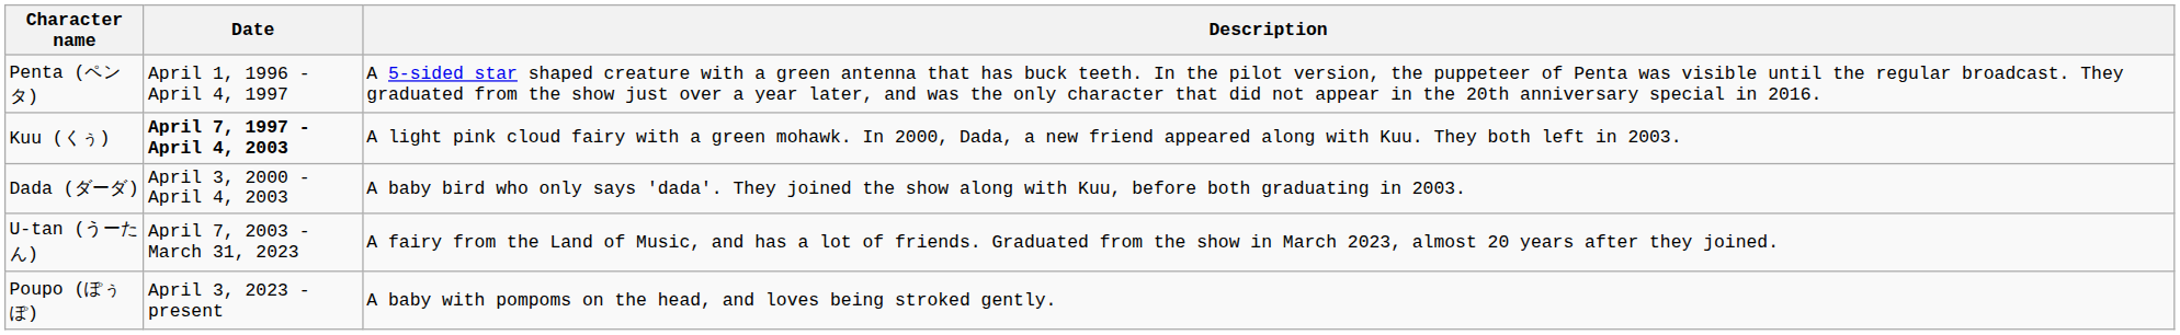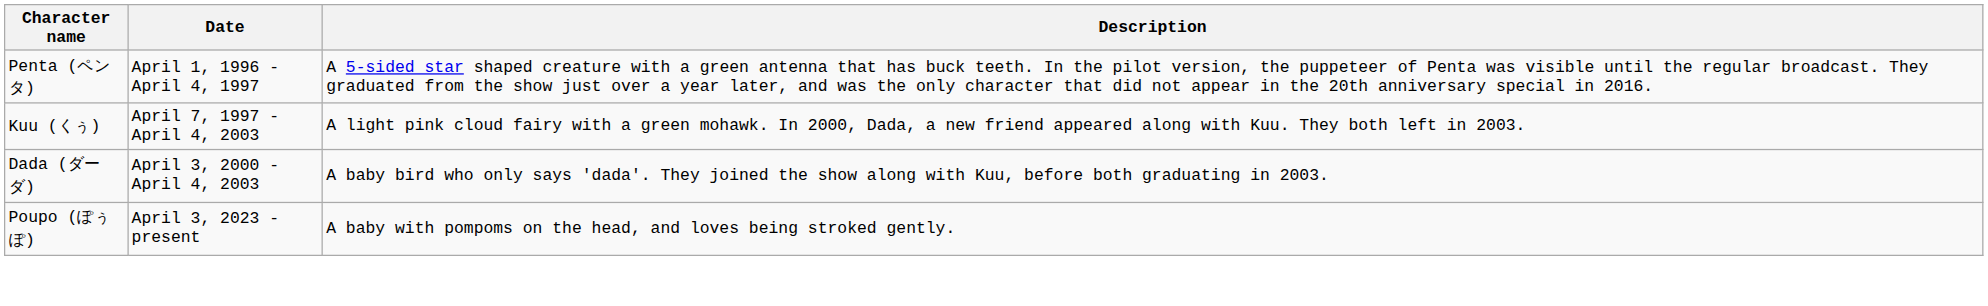 <table class="wikitable">
 <tr>
 <th>Character name</th>
 <th>Date</th>
 <th>Description</th>
 </tr>
 <tr>
 <td>Penta (ペンタ)</td>
 <td>April 1, 1996 - April 4, 1997</td>
 <td>A <a href='#'>5-sided star</a> shaped creature with a green antenna that has buck teeth. In the pilot version, the puppeteer of Penta was visible until the regular broadcast. They graduated from the show just over a year later, and was the only character that did not appear in the 20th anniversary special in 2016.</td>
 </tr>
 <tr>
 <td>Kuu (くぅ)</td>
-<td><strong>April 7, 1997 - April 4, 2003</strong></td>
+<td>April 7, 1997 - April 4, 2003</td>
 <td>A light pink cloud fairy with a green mohawk. In 2000, Dada, a new friend appeared along with Kuu. They both left in 2003.</td>
 </tr>
 <tr>
 <td>Dada (ダーダ)</td>
 <td>April 3, 2000 - April 4, 2003</td>
 <td>A baby bird who only says 'dada'. They joined the show along with Kuu, before both graduating in 2003.</td>
 </tr>
 <tr>
-<td>U-tan (うーたん)</td>
-<td>April 7, 2003 - March 31, 2023</td>
-<td>A fairy from the Land of Music, and has a lot of friends. Graduated from the show in March 2023, almost 20 years after they joined.</td>
-</tr>
-<tr>
 <td>Poupo (ぽぅぽ)</td>
 <td>April 3, 2023 - present</td>
 <td>A baby with pompoms on the head, and loves being stroked gently.</td>
 </tr>
 </table>
